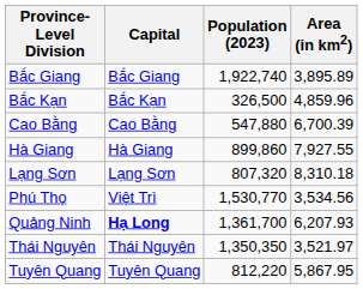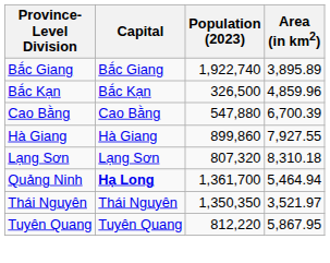 <table class="wikitable sortable">
 <tr>
 <th>Province-<br>Level<br>Division</th>
 <th>Capital</th>
 <th>Population<br>(2023)</th>
 <th>Area<br>(in km<sup>2</sup>)</th>
 </tr>
 <tr>
 <td><a href='#'>Bắc Giang</a></td>
 <td><a href='#'>Bắc Giang</a></td>
 <td align="right">1,922,740</td>
 <td align="right">3,895.89</td>
 </tr>
 <tr -->
 <td><a href='#'>Bắc Kạn</a></td>
 <td><a href='#'>Bắc Kạn</a></td>
 <td align="right">326,500</td>
 <td align="right">4,859.96</td>
 </tr>
 <tr -->
 <td><a href='#'>Cao Bằng</a></td>
 <td><a href='#'>Cao Bằng</a></td>
 <td align="right">547,880</td>
 <td align="right">6,700.39</td>
 </tr>
 <tr -->
 <td><a href='#'>Hà Giang</a></td>
 <td><a href='#'>Hà Giang</a></td>
 <td align="right">899,860</td>
 <td align="right">7,927.55</td>
 </tr>
 <tr -->
 <td><a href='#'>Lạng Sơn</a></td>
 <td><a href='#'>Lạng Sơn</a></td>
 <td align="right">807,320</td>
 <td align="right">8,310.18</td>
 </tr>
 <tr -->
-<td><a href='#'>Phú Thọ</a></td>
-<td><a href='#'>Việt Trì</a></td>
-<td align="right">1,530,770</td>
-<td align="right">3,534.56</td>
-</tr>
-<tr -->
 <td><a href='#'>Quảng Ninh</a></td>
 <td><strong><a href='#'>Hạ Long</a></strong></td>
 <td align="right">1,361,700</td>
-<td align="right">6,207.93</td>
+<td align="right">5,464.94</td>
 </tr>
 <tr -->
 <td><a href='#'>Thái Nguyên</a></td>
 <td><a href='#'>Thái Nguyên</a></td>
 <td align="right">1,350,350</td>
 <td align="right">3,521.97</td>
 </tr>
 <tr -->
 <td><a href='#'>Tuyên Quang</a></td>
 <td><a href='#'>Tuyên Quang</a></td>
 <td align="right">812,220</td>
 <td align="right">5,867.95</td>
 </tr>
 </table>
